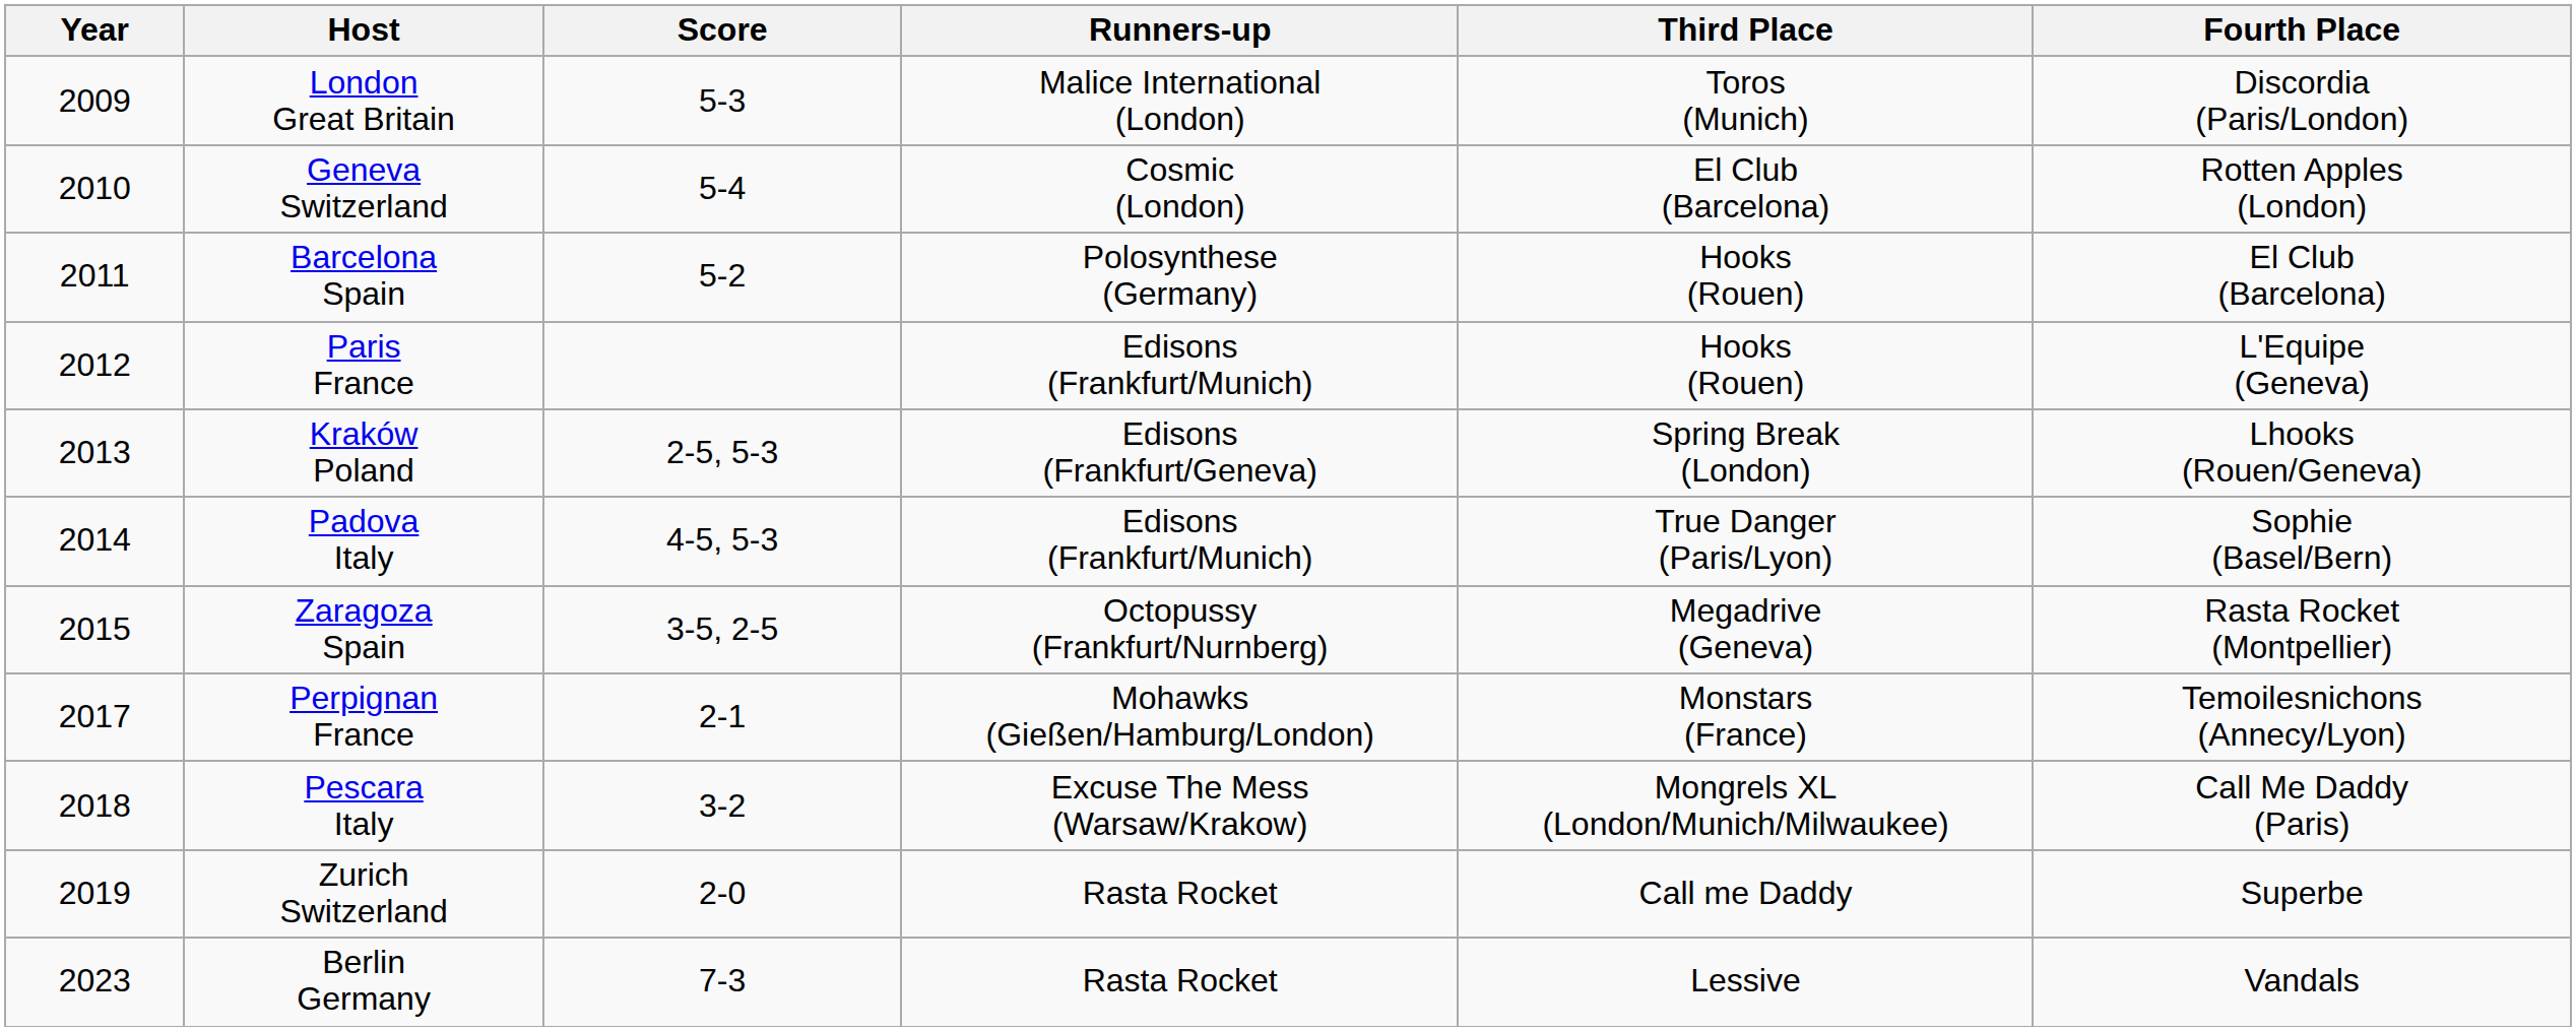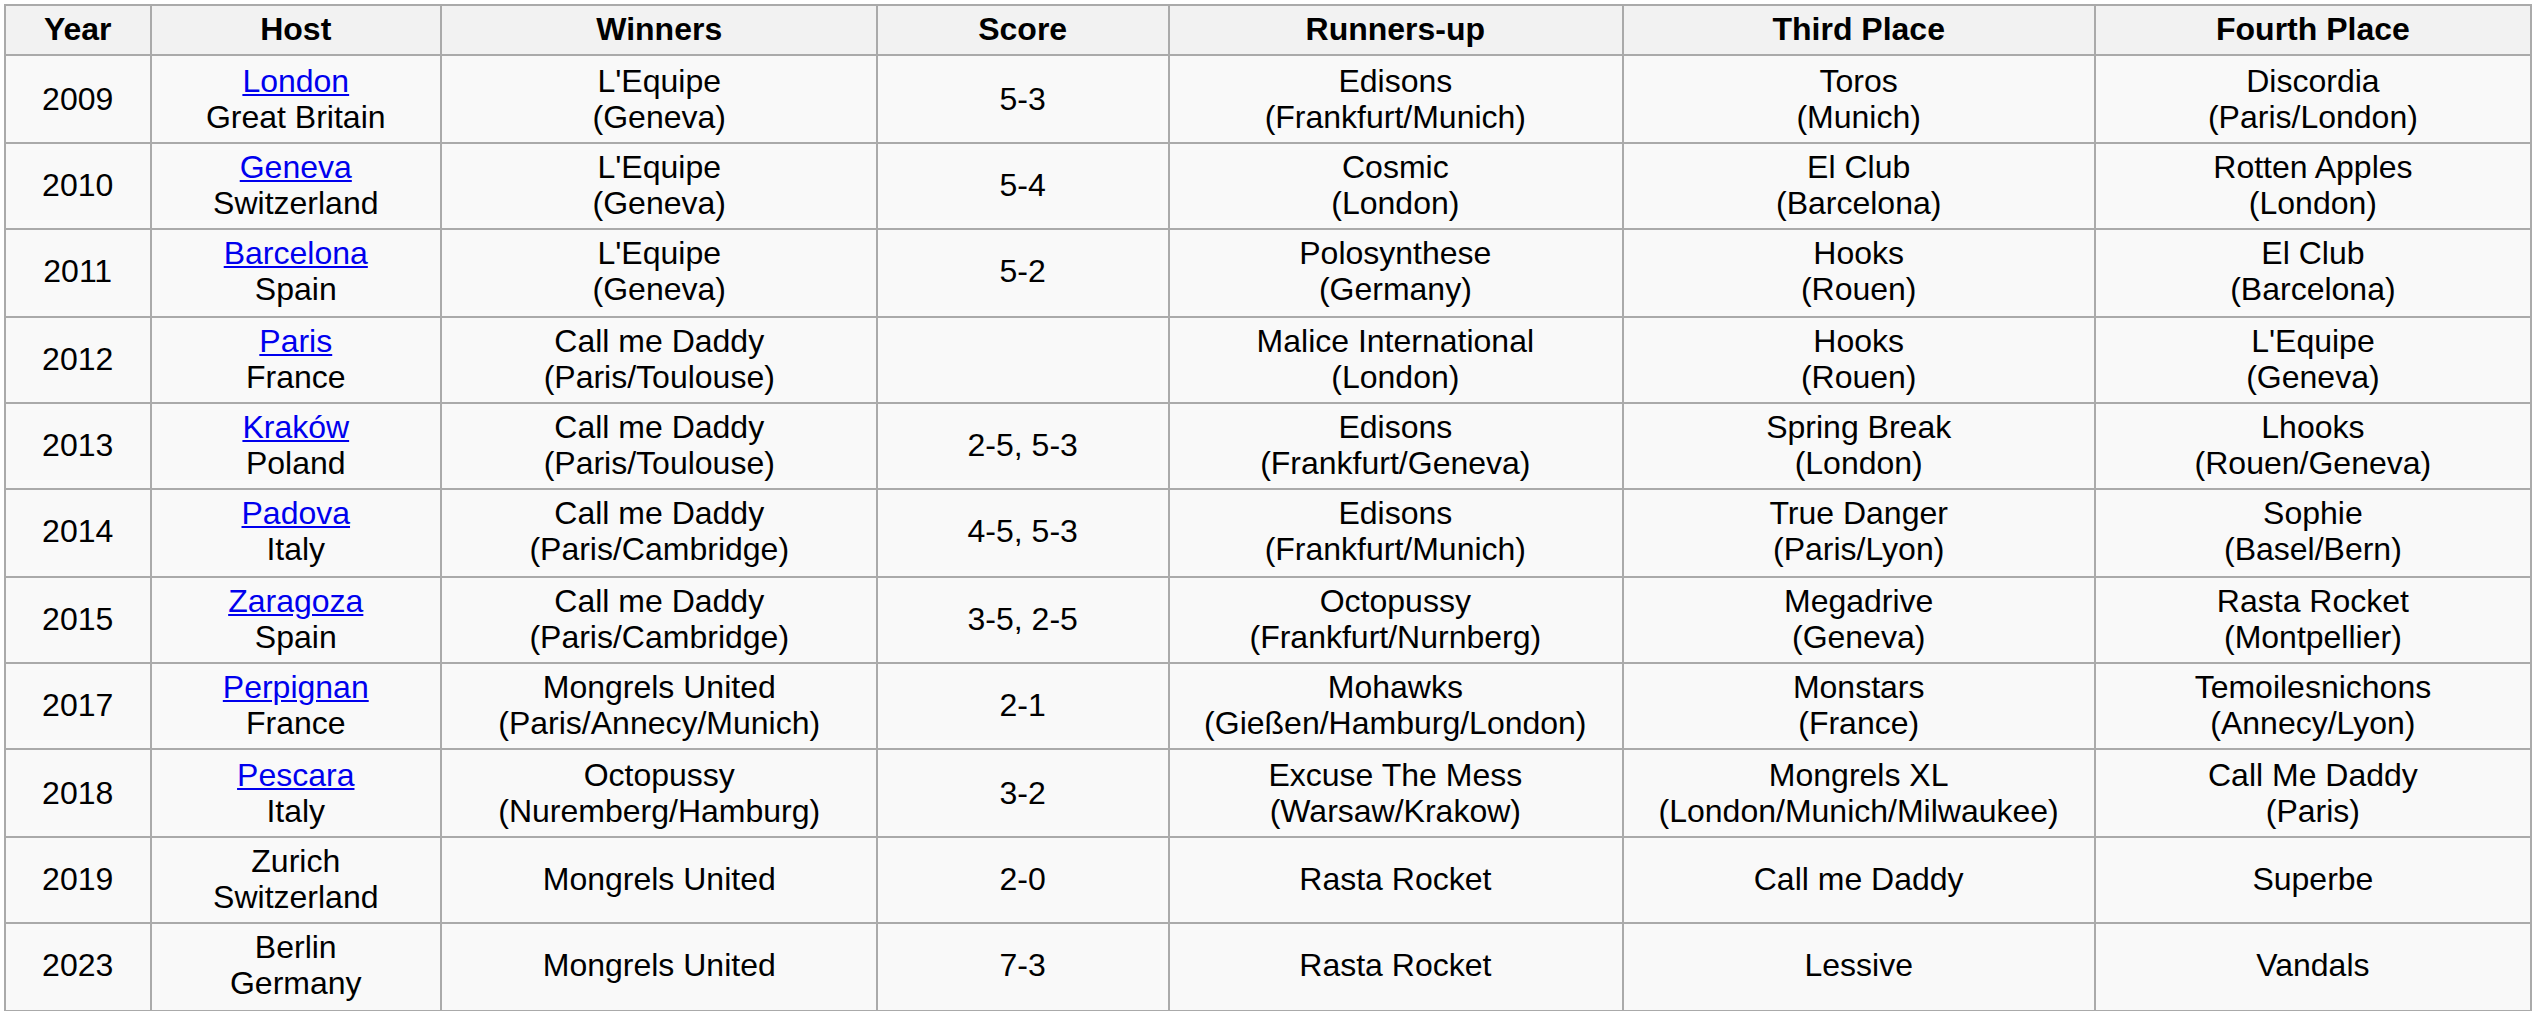 <table class="wikitable mw-collapsible mw-collapsed" style="text-align:center; width:100%">
 <tr>
 <th width="5%">Year</th>
 <th width="10%">Host</th>
+<th width="15%">Winners</th>
 <th width="10%">Score</th>
 <th width="15%">Runners-up</th>
 <th width="15%">Third Place</th>
 <th width="15%">Fourth Place</th>
 </tr>
 <tr>
 <td>2009</td>
 <td><a href='#'>London</a><br> Great Britain</td>
+<td>L'Equipe<br> (Geneva)</td>
 <td>5-3</td>
-<td>Malice International<br> (London)</td>
+<td>Edisons<br> (Frankfurt/Munich)</td>
 <td>Toros<br> (Munich)</td>
 <td>Discordia<br> (Paris/London)</td>
 </tr>
 <tr>
 <td>2010</td>
 <td><a href='#'>Geneva</a><br> Switzerland</td>
+<td>L'Equipe<br> (Geneva)</td>
 <td>5-4</td>
 <td>Cosmic<br> (London)</td>
 <td>El Club<br> (Barcelona)</td>
 <td>Rotten Apples<br> (London)</td>
 </tr>
 <tr>
 <td>2011</td>
 <td><a href='#'>Barcelona</a><br> Spain</td>
+<td>L'Equipe<br> (Geneva)</td>
 <td>5-2</td>
 <td>Polosynthese<br> (Germany)</td>
 <td>Hooks<br> (Rouen)</td>
 <td>El Club<br> (Barcelona)</td>
 </tr>
 <tr>
 <td>2012</td>
 <td><a href='#'>Paris</a><br> France</td>
+<td>Call me Daddy<br> (Paris/Toulouse)</td>
 <td></td>
-<td>Edisons<br> (Frankfurt/Munich)</td>
+<td>Malice International<br> (London)</td>
 <td>Hooks<br> (Rouen)</td>
 <td>L'Equipe<br> (Geneva)</td>
 </tr>
 <tr>
 <td>2013</td>
 <td><a href='#'>Kraków</a><br> Poland</td>
+<td>Call me Daddy<br> (Paris/Toulouse)</td>
 <td>2-5, 5-3</td>
 <td>Edisons<br> (Frankfurt/Geneva)</td>
 <td>Spring Break<br> (London)</td>
 <td>Lhooks<br> (Rouen/Geneva)</td>
 </tr>
 <tr>
 <td>2014</td>
 <td><a href='#'>Padova</a><br> Italy</td>
+<td>Call me Daddy<br> (Paris/Cambridge)</td>
 <td>4-5, 5-3</td>
 <td>Edisons<br> (Frankfurt/Munich)</td>
 <td>True Danger<br> (Paris/Lyon)</td>
 <td>Sophie<br> (Basel/Bern)</td>
 </tr>
 <tr>
 <td>2015</td>
 <td><a href='#'>Zaragoza</a><br> Spain</td>
+<td>Call me Daddy<br> (Paris/Cambridge)</td>
 <td>3-5, 2-5</td>
 <td>Octopussy<br> (Frankfurt/Nurnberg)</td>
 <td>Megadrive<br> (Geneva)</td>
 <td>Rasta Rocket<br> (Montpellier)</td>
 </tr>
 <tr>
 <td>2017</td>
 <td><a href='#'>Perpignan</a><br> France</td>
+<td>Mongrels United<br> (Paris/Annecy/Munich)</td>
 <td>2-1</td>
 <td>Mohawks<br> (Gießen/Hamburg/London)</td>
 <td>Monstars<br> (France)</td>
 <td>Temoilesnichons<br> (Annecy/Lyon)</td>
 </tr>
 <tr>
 <td>2018</td>
 <td><a href='#'>Pescara</a><br> Italy</td>
+<td>Octopussy<br> (Nuremberg/Hamburg)</td>
 <td>3-2</td>
 <td>Excuse The Mess<br> (Warsaw/Krakow)</td>
 <td>Mongrels XL<br>(London/Munich/Milwaukee)</td>
 <td>Call Me Daddy<br> (Paris)</td>
 </tr>
 <tr>
 <td>2019</td>
 <td>Zurich<br> Switzerland</td>
+<td>Mongrels United </td>
 <td>2-0</td>
 <td>Rasta Rocket<br></td>
 <td>Call me Daddy<br></td>
 <td>Superbe<br> </td>
 </tr>
 <tr>
 <td>2023</td>
 <td>Berlin<br> Germany</td>
+<td>Mongrels United<br></td>
 <td>7-3</td>
 <td>Rasta Rocket<br></td>
 <td>Lessive</td>
 <td>Vandals<br></td>
 </tr>
 </table>
